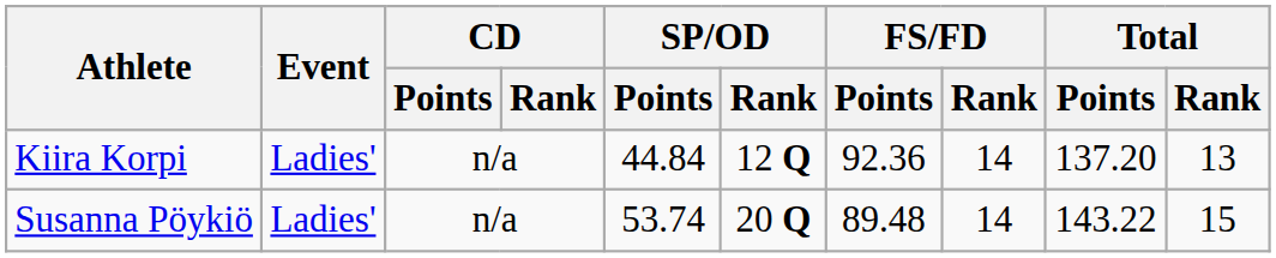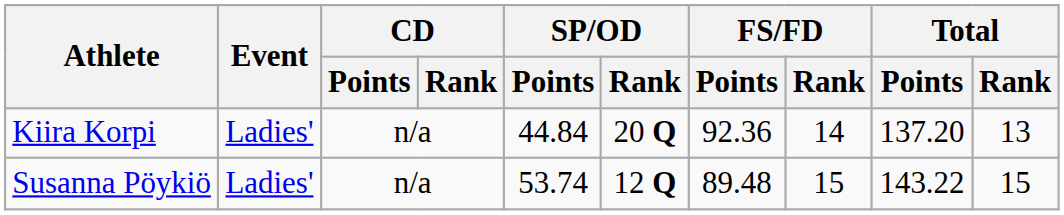 <table class="wikitable" style="font-size:90%">
 <tr>
 <th rowspan="2">Athlete</th>
 <th rowspan="2">Event</th>
 <th colspan="2">CD</th>
 <th colspan="2">SP/OD</th>
 <th colspan="2">FS/FD</th>
 <th colspan="2">Total</th>
 </tr>
 <tr>
 <th>Points</th>
 <th>Rank</th>
 <th>Points</th>
 <th>Rank</th>
 <th>Points</th>
 <th>Rank</th>
 <th>Points</th>
 <th>Rank</th>
 </tr>
 <tr>
 <td><a href='#'>Kiira Korpi</a></td>
 <td><a href='#'>Ladies'</a></td>
 <td colspan=2 align="center">n/a</td>
 <td align="center">44.84</td>
-<td align="center">12 <strong>Q</strong></td>
+<td align="center">20 <strong>Q</strong></td>
 <td align="center">92.36</td>
 <td align="center">14</td>
 <td align="center">137.20</td>
 <td align="center">13</td>
 </tr>
 <tr>
 <td><a href='#'>Susanna Pöykiö</a></td>
 <td><a href='#'>Ladies'</a></td>
 <td colspan=2 align="center">n/a</td>
 <td align="center">53.74</td>
-<td align="center">20 <strong>Q</strong></td>
+<td align="center">12 <strong>Q</strong></td>
 <td align="center">89.48</td>
-<td align="center">14</td>
+<td align="center">15</td>
 <td align="center">143.22</td>
 <td align="center">15</td>
 </tr>
 </table>
